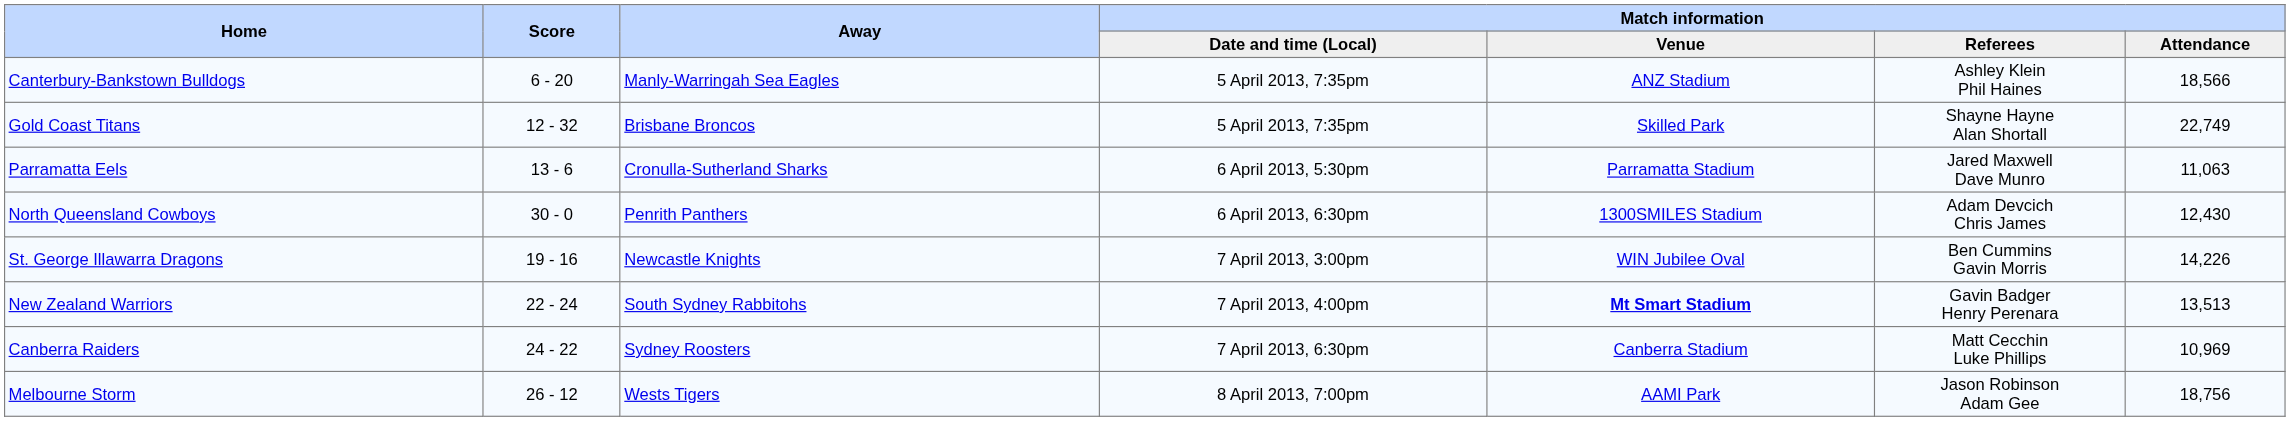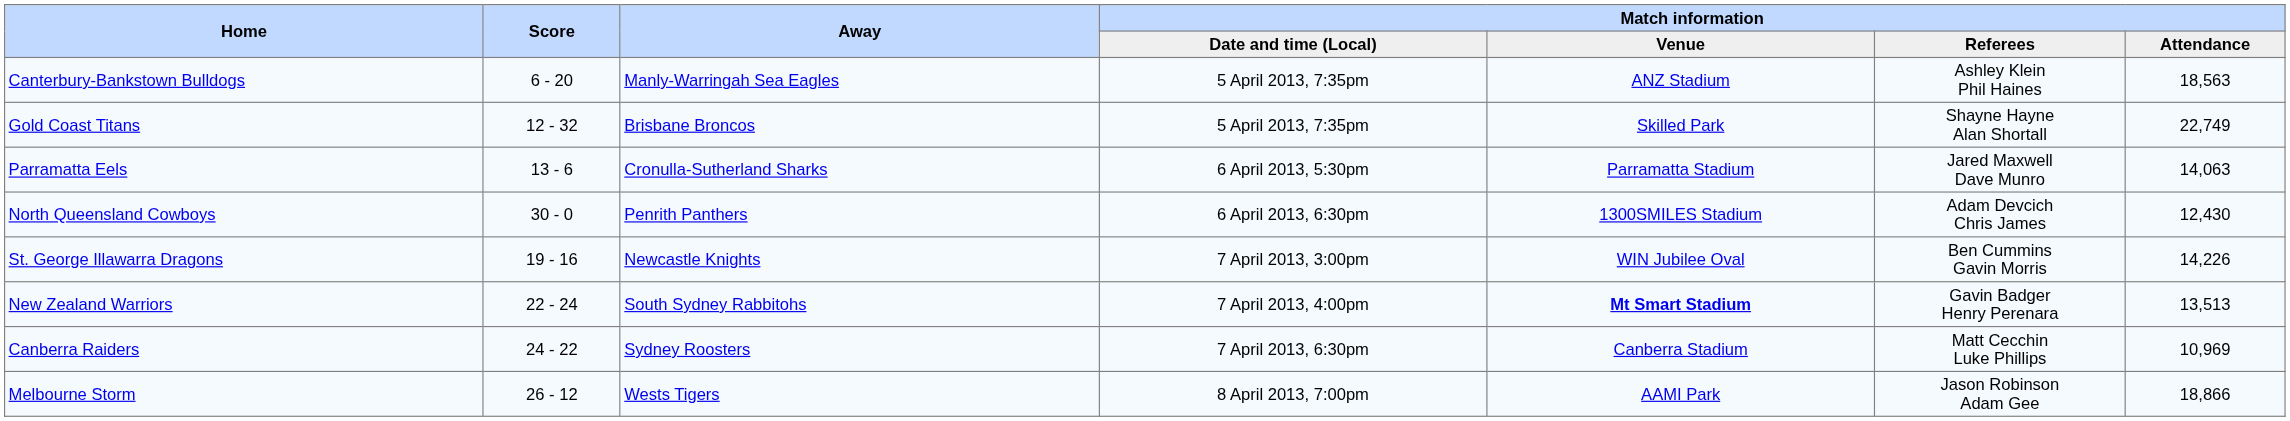 <table border="1" cellpadding="3" cellspacing="0" style="border-collapse:collapse; font-size:90%; width:100%;">
 <tr style="background:#c1d8ff;">
 <th rowspan="2" style="width:21%;">Home</th>
 <th rowspan="2" style="width:6%;">Score</th>
 <th rowspan="2" style="width:21%;">Away</th>
 <th colspan=6>Match information</th>
 </tr>
 <tr style="background:#efefef;">
 <th width=17%>Date and time (Local)</th>
 <th width=17%>Venue</th>
 <th width=11%>Referees</th>
 <th width=7%>Attendance</th>
 </tr>
 <tr style="text-align:center; background:#f5faff;">
 <td align=left> <a href='#'>Canterbury-Bankstown Bulldogs</a></td>
 <td>6 - 20</td>
 <td align=left> <a href='#'>Manly-Warringah Sea Eagles</a></td>
 <td>5 April 2013, 7:35pm</td>
 <td><a href='#'>ANZ Stadium</a></td>
 <td>Ashley Klein<br>Phil Haines</td>
-<td>18,566</td>
+<td>18,563</td>
 </tr>
 <tr style="text-align:center; background:#f5faff;">
 <td align=left> <a href='#'>Gold Coast Titans</a></td>
 <td>12 - 32</td>
 <td align=left> <a href='#'>Brisbane Broncos</a></td>
 <td>5 April 2013, 7:35pm</td>
 <td><a href='#'>Skilled Park</a></td>
 <td>Shayne Hayne<br>Alan Shortall</td>
 <td>22,749</td>
 </tr>
 <tr style="text-align:center; background:#f5faff;">
 <td align=left> <a href='#'>Parramatta Eels</a></td>
 <td>13 - 6</td>
 <td align=left> <a href='#'>Cronulla-Sutherland Sharks</a></td>
 <td>6 April 2013, 5:30pm</td>
 <td><a href='#'>Parramatta Stadium</a></td>
 <td>Jared Maxwell<br>Dave Munro</td>
-<td>11,063</td>
+<td>14,063</td>
 </tr>
 <tr style="text-align:center; background:#f5faff;">
 <td align=left> <a href='#'>North Queensland Cowboys</a></td>
 <td>30 - 0</td>
 <td align=left> <a href='#'>Penrith Panthers</a></td>
 <td>6 April 2013, 6:30pm</td>
 <td><a href='#'>1300SMILES Stadium</a></td>
 <td>Adam Devcich<br>Chris James</td>
 <td>12,430</td>
 </tr>
 <tr style="text-align:center; background:#f5faff;">
 <td align=left> <a href='#'>St. George Illawarra Dragons</a></td>
 <td>19 - 16</td>
 <td align=left> <a href='#'>Newcastle Knights</a></td>
 <td>7 April 2013, 3:00pm</td>
 <td><a href='#'>WIN Jubilee Oval</a></td>
 <td>Ben Cummins<br>Gavin Morris</td>
 <td>14,226</td>
 </tr>
 <tr style="text-align:center; background:#f5faff;">
 <td align=left> <a href='#'>New Zealand Warriors</a></td>
 <td>22 - 24</td>
 <td align=left> <a href='#'>South Sydney Rabbitohs</a></td>
 <td>7 April 2013, 4:00pm</td>
 <td><strong><a href='#'>Mt Smart Stadium</a></strong></td>
 <td>Gavin Badger<br>Henry Perenara</td>
 <td>13,513</td>
 </tr>
 <tr style="text-align:center; background:#f5faff;">
 <td align=left> <a href='#'>Canberra Raiders</a></td>
 <td>24 - 22</td>
 <td align=left> <a href='#'>Sydney Roosters</a></td>
 <td>7 April 2013, 6:30pm</td>
 <td><a href='#'>Canberra Stadium</a></td>
 <td>Matt Cecchin<br>Luke Phillips</td>
 <td>10,969</td>
 </tr>
 <tr style="text-align:center; background:#f5faff;">
 <td align=left> <a href='#'>Melbourne Storm</a></td>
 <td>26 - 12</td>
 <td align=left> <a href='#'>Wests Tigers</a></td>
 <td>8 April 2013, 7:00pm</td>
 <td><a href='#'>AAMI Park</a></td>
 <td>Jason Robinson<br>Adam Gee</td>
-<td>18,756</td>
+<td>18,866</td>
 </tr>
 </table>
